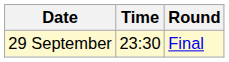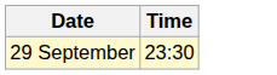 <table class="wikitable">
 <tr>
 <th>Date</th>
 <th>Time</th>
-<th>Round</th>
 </tr>
 <tr style=background:lemonchiffon>
 <td>29 September</td>
 <td>23:30</td>
-<td><a href='#'>Final</a></td>
 </tr>
 </table>
